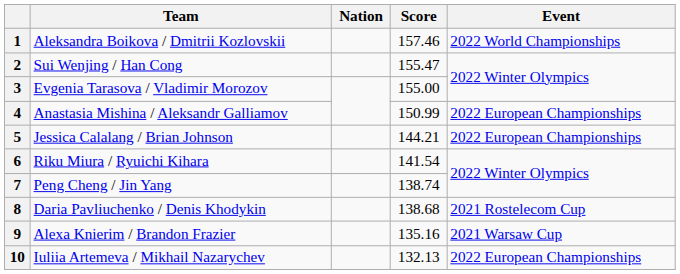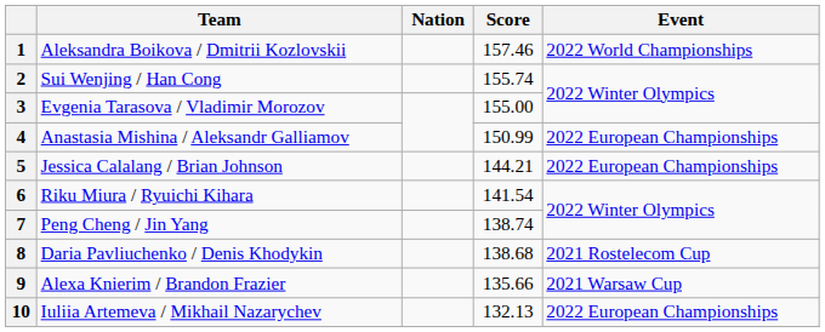 <table class="wikitable sortable" style="text-align:left; width:80%">
 <tr>
 <th scope="col"></th>
 <th scope="col">Team</th>
 <th scope="col">Nation</th>
 <th scope="col">Score</th>
 <th scope="col">Event</th>
 </tr>
 <tr>
 <th scope="row">1</th>
 <td><a href='#'>Aleksandra Boikova</a> / <a href='#'>Dmitrii Kozlovskii</a></td>
 <td></td>
 <td style="text-align:center;">157.46</td>
 <td><a href='#'>2022 World Championships</a></td>
 </tr>
 <tr>
 <th scope="row">2</th>
 <td><a href='#'>Sui Wenjing</a> / <a href='#'>Han Cong</a></td>
 <td></td>
-<td style="text-align:center;">155.47</td>
+<td style="text-align:center;">155.74</td>
 <td rowspan="2"><a href='#'>2022 Winter Olympics</a></td>
 </tr>
 <tr>
 <th scope="row">3</th>
 <td><a href='#'>Evgenia Tarasova</a> / <a href='#'>Vladimir Morozov</a></td>
 <td rowspan="2"></td>
 <td style="text-align:center;">155.00</td>
 </tr>
 <tr>
 <th scope="row">4</th>
 <td><a href='#'>Anastasia Mishina</a> / <a href='#'>Aleksandr Galliamov</a></td>
 <td style="text-align:center;">150.99</td>
 <td><a href='#'>2022 European Championships</a></td>
 </tr>
 <tr>
 <th scope="row">5</th>
 <td><a href='#'>Jessica Calalang</a> / <a href='#'>Brian Johnson</a></td>
 <td></td>
 <td style="text-align:center;">144.21</td>
 <td><a href='#'>2022 European Championships</a></td>
 </tr>
 <tr>
 <th scope="row">6</th>
 <td><a href='#'>Riku Miura</a> / <a href='#'>Ryuichi Kihara</a></td>
 <td></td>
 <td style="text-align:center;">141.54</td>
 <td rowspan="2"><a href='#'>2022 Winter Olympics</a></td>
 </tr>
 <tr>
 <th scope="row">7</th>
 <td><a href='#'>Peng Cheng</a> / <a href='#'>Jin Yang</a></td>
 <td></td>
 <td style="text-align:center;">138.74</td>
 </tr>
 <tr>
 <th scope="row">8</th>
 <td><a href='#'>Daria Pavliuchenko</a> / <a href='#'>Denis Khodykin</a></td>
 <td></td>
 <td style="text-align:center;">138.68</td>
 <td><a href='#'>2021 Rostelecom Cup</a></td>
 </tr>
 <tr>
 <th scope="row">9</th>
 <td><a href='#'>Alexa Knierim</a> / <a href='#'>Brandon Frazier</a></td>
 <td></td>
-<td style="text-align:center;">135.16</td>
+<td style="text-align:center;">135.66</td>
 <td><a href='#'>2021 Warsaw Cup</a></td>
 </tr>
 <tr>
 <th scope="row">10</th>
 <td><a href='#'>Iuliia Artemeva</a> / <a href='#'>Mikhail Nazarychev</a></td>
 <td></td>
 <td style="text-align:center;">132.13</td>
 <td><a href='#'>2022 European Championships</a></td>
 </tr>
 </table>
